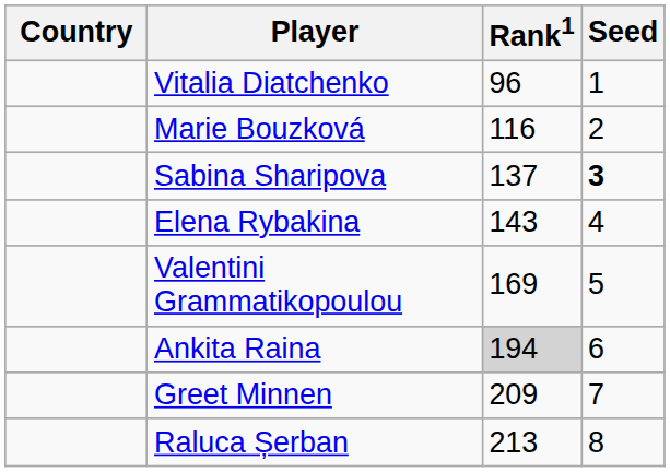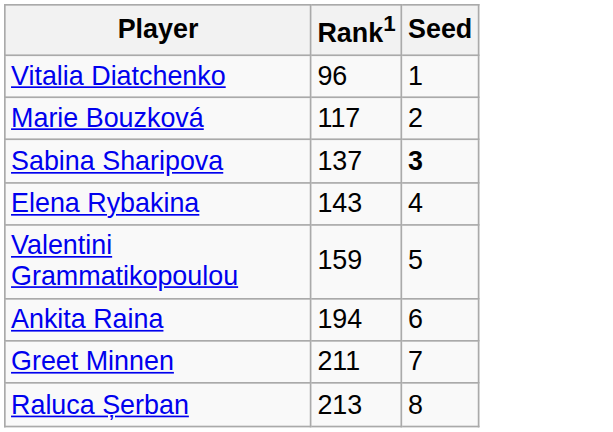 <table class="sortable wikitable">
 <tr>
-<th width="70">Country</th>
 <th width="175">Player</th>
 <th>Rank<sup>1</sup></th>
 <th>Seed</th>
 </tr>
 <tr>
-<td></td>
 <td><a href='#'>Vitalia Diatchenko</a></td>
 <td>96</td>
 <td>1</td>
 </tr>
 <tr>
-<td></td>
 <td><a href='#'>Marie Bouzková</a></td>
-<td>116</td>
+<td>117</td>
 <td>2</td>
 </tr>
 <tr>
-<td></td>
 <td><a href='#'>Sabina Sharipova</a></td>
 <td>137</td>
 <td><strong>3</strong></td>
 </tr>
 <tr>
-<td></td>
 <td><a href='#'>Elena Rybakina</a></td>
 <td>143</td>
 <td>4</td>
 </tr>
 <tr>
-<td></td>
 <td><a href='#'>Valentini Grammatikopoulou</a></td>
-<td>169</td>
+<td>159</td>
 <td>5</td>
 </tr>
 <tr>
-<td></td>
 <td><a href='#'>Ankita Raina</a></td>
-<td style="background: lightgrey;">194</td>
+<td>194</td>
 <td>6</td>
 </tr>
 <tr>
-<td></td>
 <td><a href='#'>Greet Minnen</a></td>
-<td>209</td>
+<td>211</td>
 <td>7</td>
 </tr>
 <tr>
-<td></td>
 <td><a href='#'>Raluca Șerban</a></td>
 <td>213</td>
 <td>8</td>
 </tr>
 </table>
